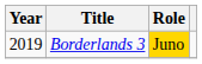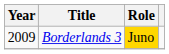 <table class="wikitable sortable plainrowheaders">
 <tr>
 <th>Year</th>
 <th>Title</th>
 <th>Role<br></th>
 <th class="unsortable"></th>
 </tr>
 <tr>
-<td rowspan="1">2019</td>
+<td rowspan="1">2009</td>
 <td><em><a href='#'>Borderlands 3</a></em></td>
 <td style="background: gold;">Juno</td>
 <td></td>
 </tr>
 <tr>
 </tr>
 </table>
